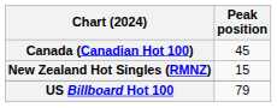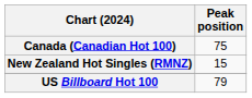 <table class="wikitable sortable plainrowheaders" style="text-align:center">
 <tr>
 <th scope="col">Chart (2024)</th>
 <th scope="col">Peak<br>position</th>
 </tr>
 <tr>
 <th scope="row">Canada (<a href='#'>Canadian Hot 100</a>)</th>
-<td>45</td>
+<td>75</td>
 </tr>
 <tr>
 <th scope="row">New Zealand Hot Singles (<a href='#'>RMNZ</a>)</th>
 <td>15</td>
 </tr>
 <tr>
 </tr>
 <tr>
 <th scope="row">US <a href='#'><em>Billboard</em> Hot 100</a></th>
 <td>79</td>
 </tr>
 </table>
